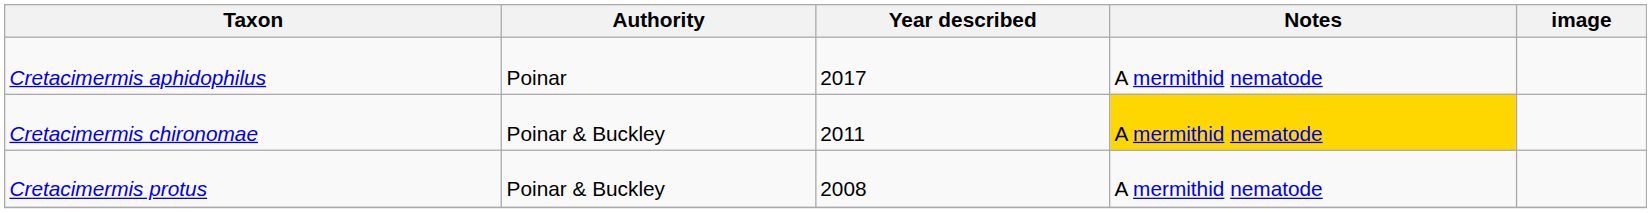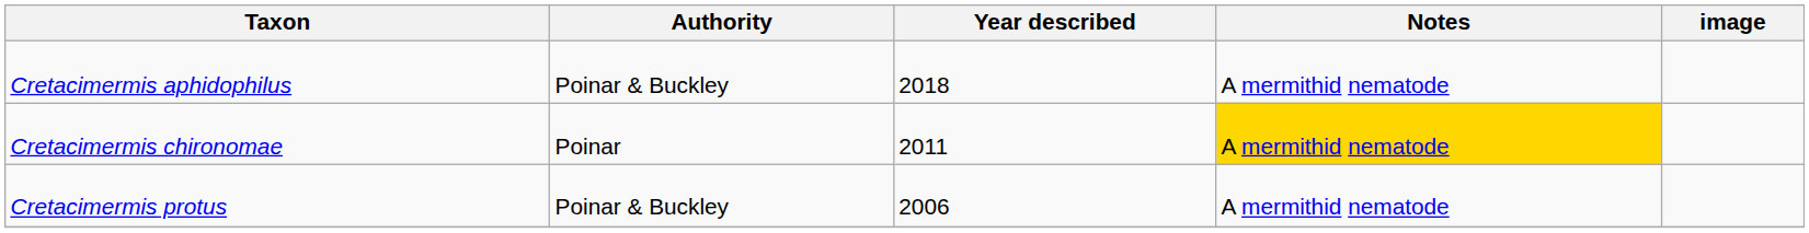 <table class="wikitable sortable" align="center" width="100%">
 <tr>
 <th>Taxon</th>
 <th>Authority</th>
 <th>Year described</th>
 <th>Notes</th>
 <th>image</th>
 </tr>
 <tr>
 <td><br><em><a href='#'>Cretacimermis aphidophilus</a></em></td>
-<td><br>Poinar</td>
-<td><br>2017</td>
+<td><br>Poinar & Buckley</td>
+<td><br>2018</td>
 <td><br>A <a href='#'>mermithid</a> <a href='#'>nematode</a></td>
 <td></td>
 </tr>
 <tr>
 <td><br><em><a href='#'>Cretacimermis chironomae</a></em></td>
-<td><br>Poinar & Buckley</td>
+<td><br>Poinar</td>
 <td><br>2011</td>
 <td style="background: gold;"><br>A <a href='#'>mermithid</a> <a href='#'>nematode</a></td>
 <td></td>
 </tr>
 <tr>
 <td><br><em><a href='#'>Cretacimermis protus</a></em></td>
 <td><br>Poinar & Buckley</td>
-<td><br>2008</td>
+<td><br>2006</td>
 <td><br>A <a href='#'>mermithid</a> <a href='#'>nematode</a></td>
 <td></td>
 </tr>
 <tr>
 </tr>
 </table>
